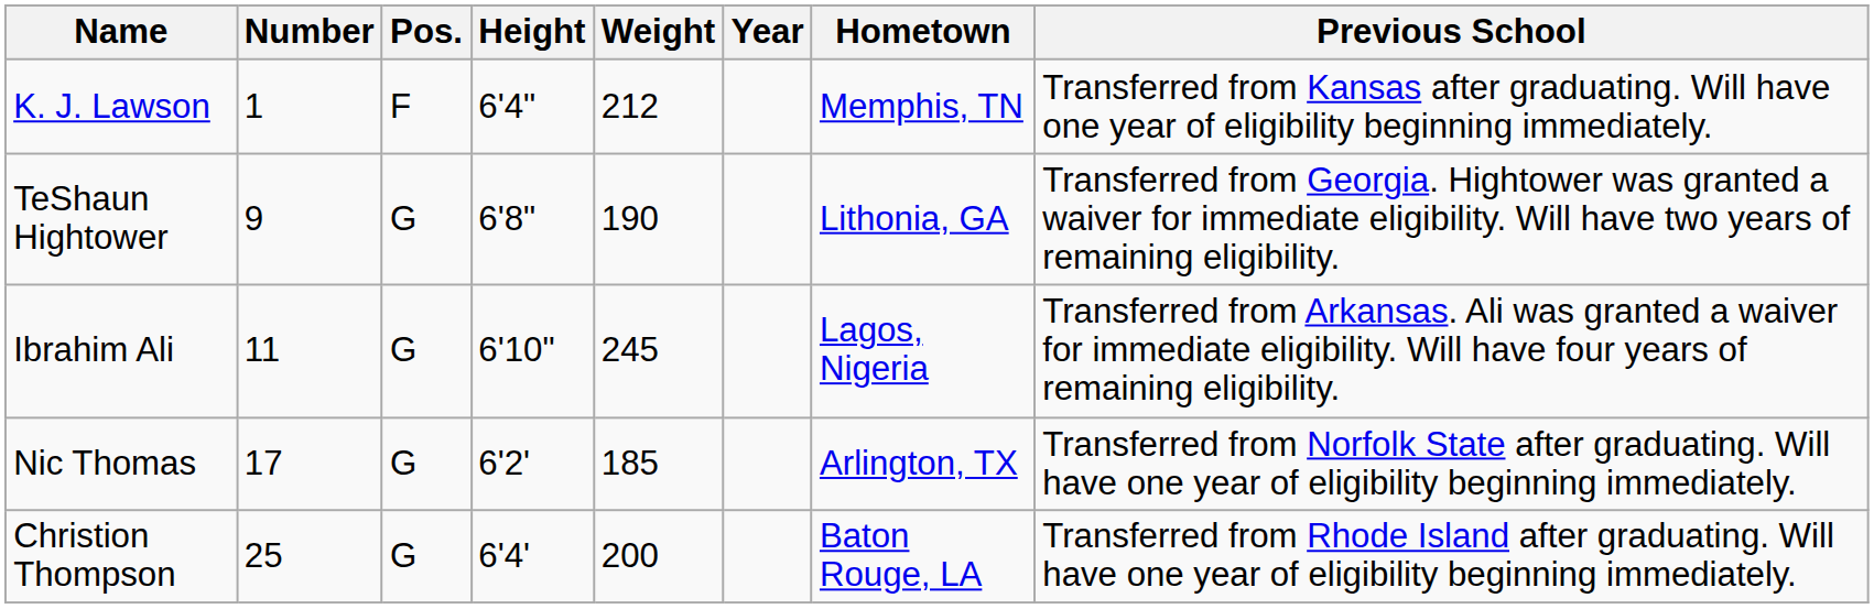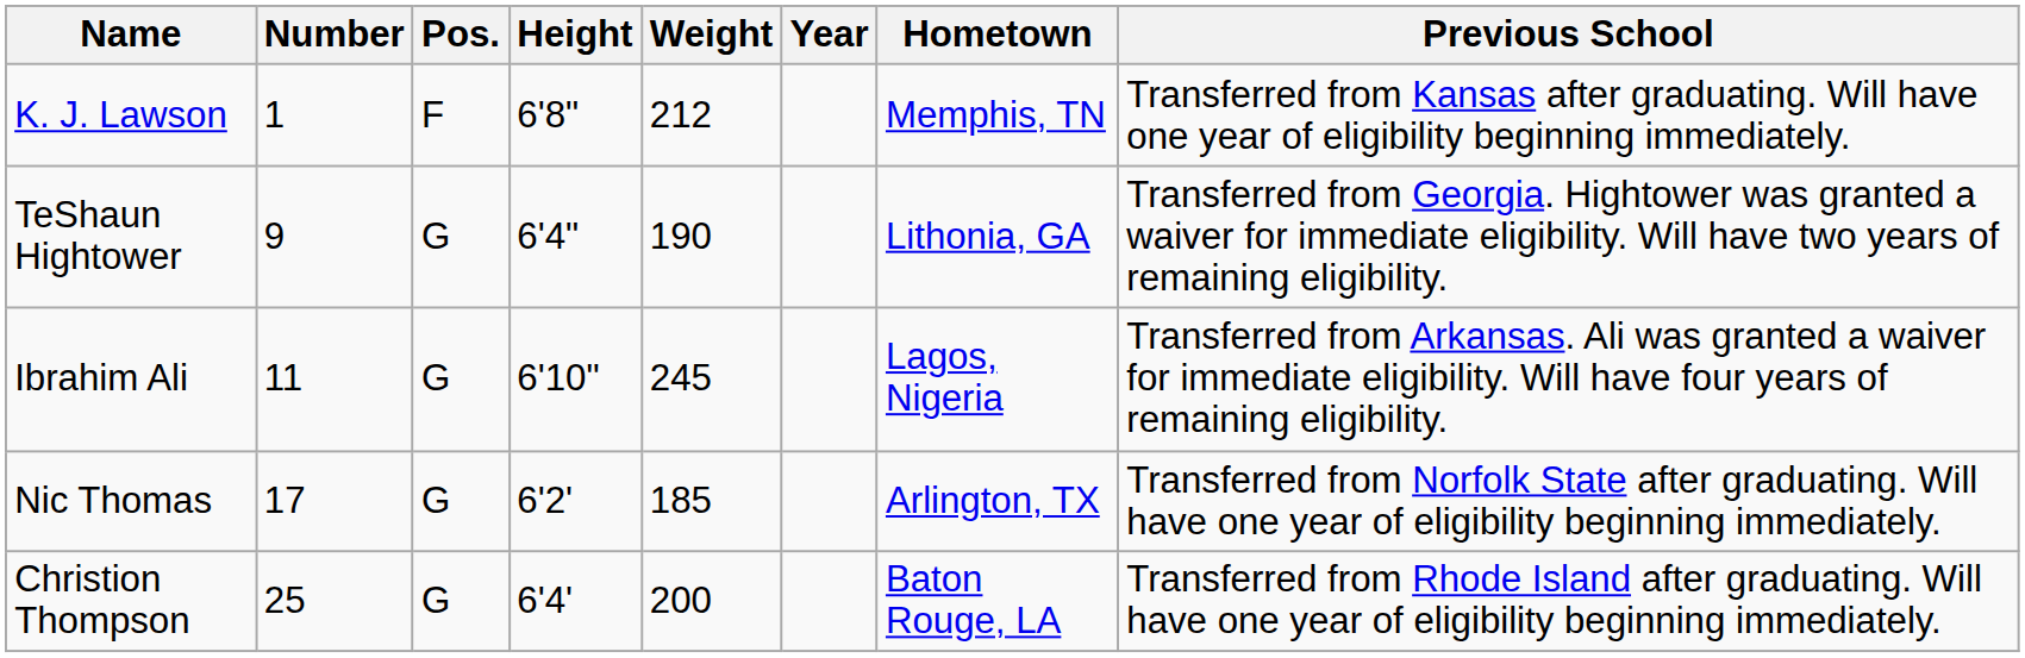 <table class="wikitable sortable" border="1">
 <tr>
 <th>Name</th>
 <th>Number</th>
 <th>Pos.</th>
 <th>Height</th>
 <th>Weight</th>
 <th>Year</th>
 <th>Hometown</th>
 <th class="unsortable">Previous School</th>
 </tr>
 <tr>
 <td><a href='#'>K. J. Lawson</a></td>
 <td>1</td>
 <td>F</td>
-<td>6'4"</td>
+<td>6'8"</td>
 <td>212</td>
 <td></td>
 <td><a href='#'>Memphis, TN</a></td>
 <td>Transferred from <a href='#'>Kansas</a> after graduating. Will have one year of eligibility beginning immediately.</td>
 </tr>
 <tr>
 <td>TeShaun Hightower</td>
 <td>9</td>
 <td>G</td>
-<td>6'8"</td>
+<td>6'4"</td>
 <td>190</td>
 <td></td>
 <td><a href='#'>Lithonia, GA</a></td>
 <td>Transferred from <a href='#'>Georgia</a>. Hightower was granted a waiver for immediate eligibility. Will have two years of remaining eligibility.</td>
 </tr>
 <tr>
 <td>Ibrahim Ali</td>
 <td>11</td>
 <td>G</td>
 <td>6'10"</td>
 <td>245</td>
 <td></td>
 <td><a href='#'>Lagos, Nigeria</a></td>
 <td>Transferred from <a href='#'>Arkansas</a>. Ali was granted a waiver for immediate eligibility. Will have four years of remaining eligibility.</td>
 </tr>
 <tr>
 <td>Nic Thomas</td>
 <td>17</td>
 <td>G</td>
 <td>6'2'</td>
 <td>185</td>
 <td></td>
 <td><a href='#'>Arlington, TX</a></td>
 <td>Transferred from <a href='#'>Norfolk State</a> after graduating. Will have one year of eligibility beginning immediately.</td>
 </tr>
 <tr>
 <td>Christion Thompson</td>
 <td>25</td>
 <td>G</td>
 <td>6'4'</td>
 <td>200</td>
 <td></td>
 <td><a href='#'>Baton Rouge, LA</a></td>
 <td>Transferred from <a href='#'>Rhode Island</a> after graduating. Will have one year of eligibility beginning immediately.</td>
 </tr>
 </table>
